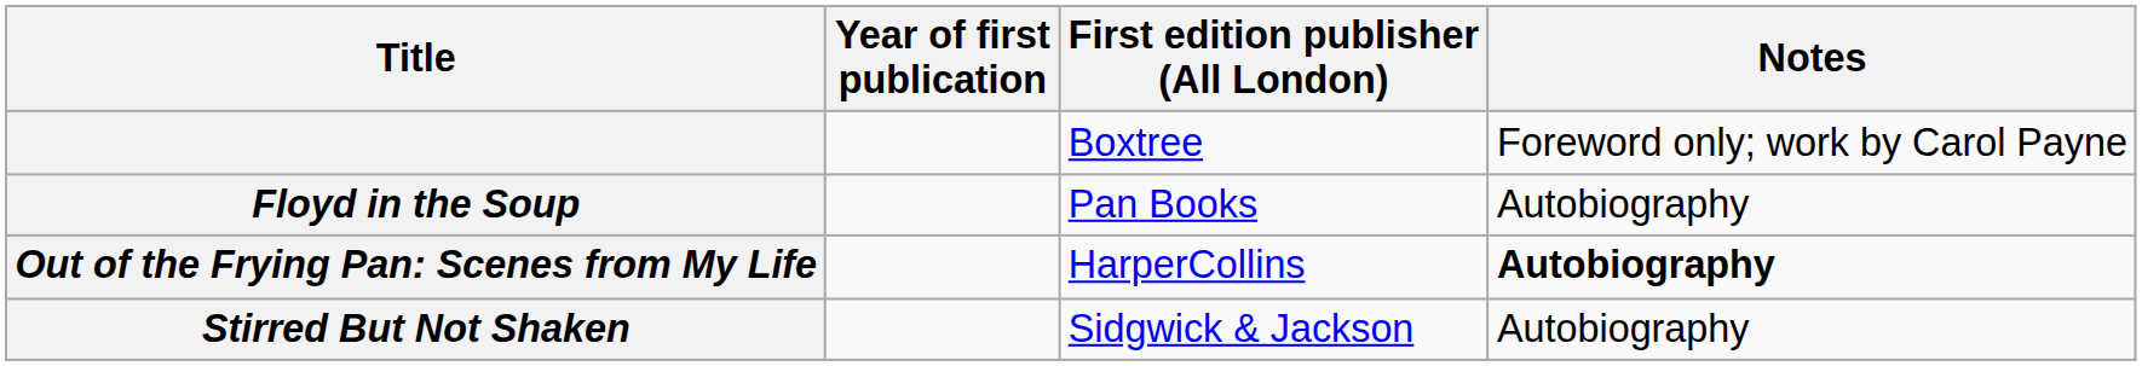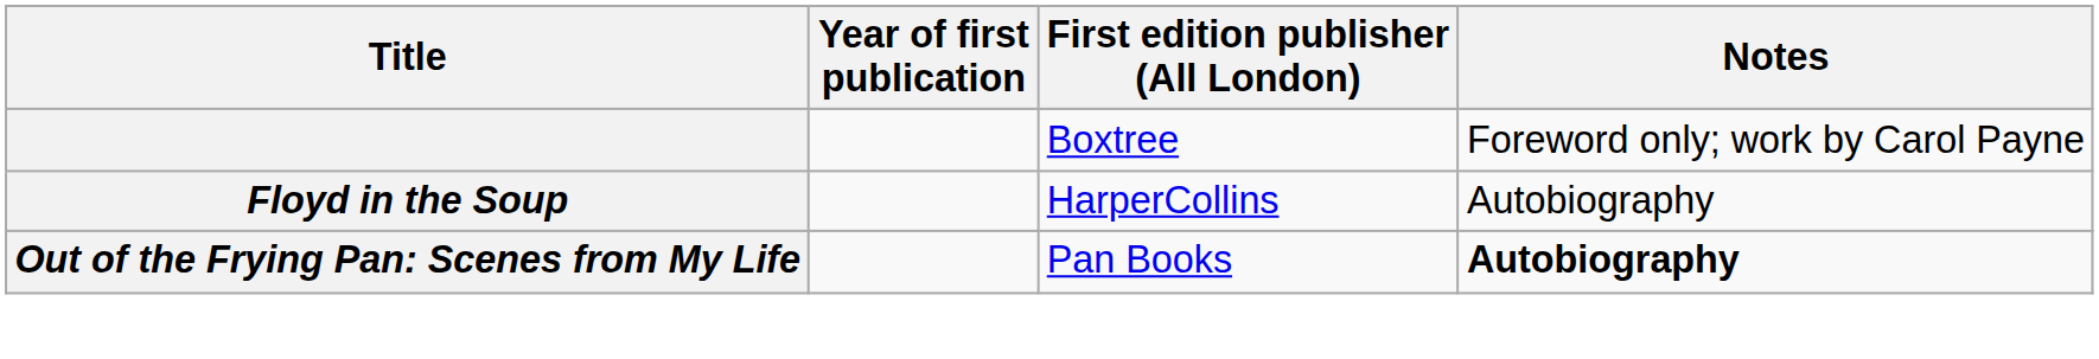 <table class="wikitable plainrowheaders sortable" style="margin-right: 0;">
 <tr>
 <th scope="col">Title</th>
 <th scope="col">Year of first<br>publication</th>
 <th scope="col">First edition publisher<br>(All London)</th>
 <th scope="col" class="unsortable">Notes</th>
 </tr>
 <tr>
 <th scope="row"></th>
 <td></td>
 <td><a href='#'>Boxtree</a></td>
 <td>Foreword only; work by Carol Payne</td>
 </tr>
 <tr>
 <th scope="row"><em>Floyd in the Soup</em></th>
 <td></td>
-<td><a href='#'>Pan Books</a></td>
+<td><a href='#'>HarperCollins</a></td>
 <td>Autobiography</td>
 </tr>
 <tr>
 <th scope="row"><em>Out of the Frying Pan: Scenes from My Life</em></th>
 <td></td>
-<td><a href='#'>HarperCollins</a></td>
+<td><a href='#'>Pan Books</a></td>
 <td><strong>Autobiography</strong></td>
 </tr>
-<tr>
-<th scope="row"><em>Stirred But Not Shaken</em></th>
-<td></td>
-<td><a href='#'>Sidgwick & Jackson</a></td>
-<td>Autobiography</td>
-</tr>
 </table>
